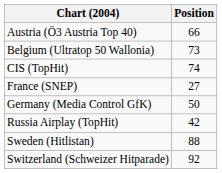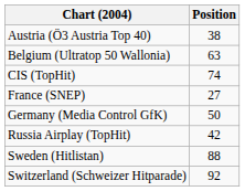 <table class="wikitable sortable">
 <tr>
 <th>Chart (2004)</th>
 <th>Position</th>
 </tr>
 <tr>
 <td>Austria (Ö3 Austria Top 40)</td>
-<td align="center">66</td>
+<td align="center">38</td>
 </tr>
 <tr>
 <td>Belgium (Ultratop 50 Wallonia)</td>
-<td align="center">73</td>
+<td align="center">63</td>
 </tr>
 <tr>
 <td>CIS (TopHit)</td>
 <td align="center">74</td>
 </tr>
 <tr>
 <td>France (SNEP)</td>
 <td align="center">27</td>
 </tr>
 <tr>
 <td>Germany (Media Control GfK)</td>
 <td align="center">50</td>
 </tr>
 <tr>
 <td>Russia Airplay (TopHit)</td>
 <td align="center">42</td>
 </tr>
 <tr>
 <td>Sweden (Hitlistan)</td>
 <td align="center">88</td>
 </tr>
 <tr>
 <td>Switzerland (Schweizer Hitparade)</td>
 <td align="center">92</td>
 </tr>
 </table>
